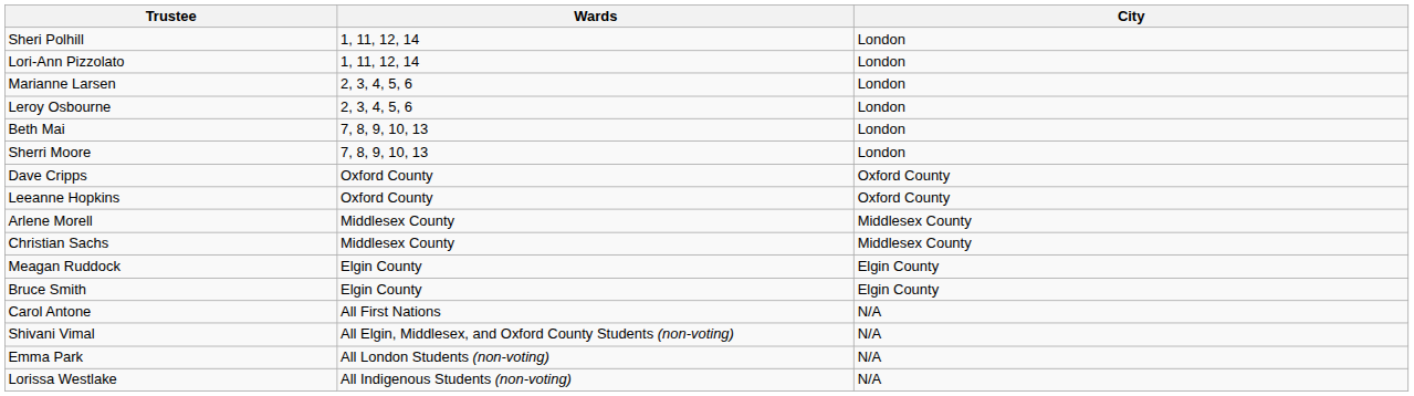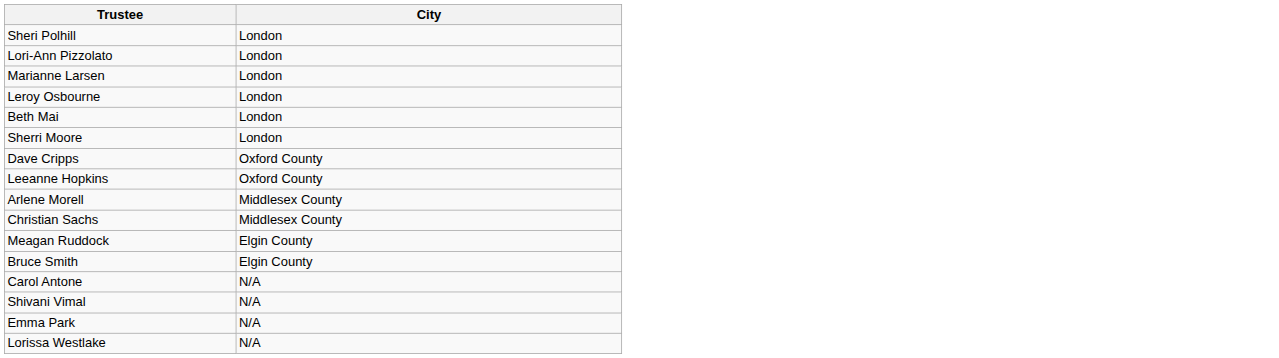 <table class="wikitable sortable">
 <tr>
 <th width=18%>Trustee</th>
-<th width=28%>Wards</th>
 <th width=30%>City</th>
 </tr>
 <tr>
 <td>Sheri Polhill</td>
-<td>1, 11, 12, 14</td>
 <td>London</td>
 </tr>
 <tr>
 <td>Lori-Ann Pizzolato</td>
-<td>1, 11, 12, 14</td>
 <td>London</td>
 </tr>
 <tr>
 <td>Marianne Larsen</td>
-<td>2, 3, 4, 5, 6</td>
 <td>London</td>
 </tr>
 <tr>
 <td>Leroy Osbourne</td>
-<td>2, 3, 4, 5, 6</td>
 <td>London</td>
 </tr>
 <tr>
 <td>Beth Mai</td>
-<td>7, 8, 9, 10, 13</td>
 <td>London</td>
 </tr>
 <tr>
 <td>Sherri Moore</td>
-<td>7, 8, 9, 10, 13</td>
 <td>London</td>
 </tr>
 <tr>
 <td>Dave Cripps</td>
 <td>Oxford County</td>
-<td>Oxford County</td>
 </tr>
 <tr>
 <td>Leeanne Hopkins</td>
-<td>Oxford County</td>
 <td>Oxford County</td>
 </tr>
 <tr>
 <td>Arlene Morell</td>
 <td>Middlesex County</td>
-<td>Middlesex County</td>
 </tr>
 <tr>
 <td>Christian Sachs</td>
-<td>Middlesex County</td>
 <td>Middlesex County</td>
 </tr>
 <tr>
 <td>Meagan Ruddock</td>
 <td>Elgin County</td>
-<td>Elgin County</td>
 </tr>
 <tr>
 <td>Bruce Smith</td>
 <td>Elgin County</td>
-<td>Elgin County</td>
 </tr>
 <tr>
 <td>Carol Antone</td>
-<td>All First Nations</td>
 <td>N/A</td>
 </tr>
 <tr>
 <td>Shivani Vimal</td>
-<td>All Elgin, Middlesex, and Oxford County Students <em>(non-voting)</em></td>
 <td>N/A</td>
 </tr>
 <tr>
 <td>Emma Park</td>
-<td>All London Students <em>(non-voting)</em></td>
 <td>N/A</td>
 </tr>
 <tr>
 <td>Lorissa Westlake</td>
-<td>All Indigenous Students <em>(non-voting)</em></td>
 <td>N/A</td>
 </tr>
 </table>
